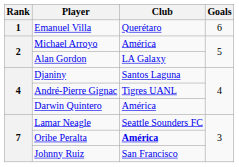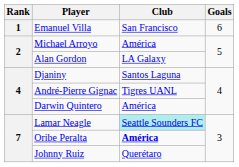 <table class="wikitable">
 <tr>
 <th>Rank</th>
 <th>Player</th>
 <th>Club</th>
 <th>Goals</th>
 </tr>
 <tr>
 <th align=center>1</th>
 <td> <a href='#'>Emanuel Villa</a></td>
-<td> <a href='#'>Querétaro</a></td>
+<td> <a href='#'>San Francisco</a></td>
 <td align=center>6</td>
 </tr>
 <tr>
 <th align=center rowspan=2>2</th>
 <td> <a href='#'>Michael Arroyo</a></td>
 <td> <a href='#'>América</a></td>
 <td rowspan=2 align=center>5</td>
 </tr>
 <tr>
 <td> <a href='#'>Alan Gordon</a></td>
 <td> <a href='#'>LA Galaxy</a></td>
 </tr>
 <tr>
 <th align=center rowspan=3>4</th>
 <td> <a href='#'>Djaniny</a></td>
 <td> <a href='#'>Santos Laguna</a></td>
 <td rowspan=3 align=center>4</td>
 </tr>
 <tr>
 <td> <a href='#'>André-Pierre Gignac</a></td>
 <td> <a href='#'>Tigres UANL</a></td>
 </tr>
 <tr>
 <td> <a href='#'>Darwin Quintero</a></td>
 <td> <a href='#'>América</a></td>
 </tr>
 <tr>
 <th align=center rowspan=4>7</th>
 <td> <a href='#'>Lamar Neagle</a></td>
-<td> <a href='#'>Seattle Sounders FC</a></td>
+<td style="background: paleturquoise;"> <a href='#'>Seattle Sounders FC</a></td>
 <td rowspan=3 align=center>3</td>
 </tr>
 <tr>
 <td> <a href='#'>Oribe Peralta</a></td>
 <td><strong> <a href='#'>América</a></strong></td>
 </tr>
 <tr>
 <td> <a href='#'>Johnny Ruiz</a></td>
-<td> <a href='#'>San Francisco</a></td>
+<td> <a href='#'>Querétaro</a></td>
 </tr>
 </table>
